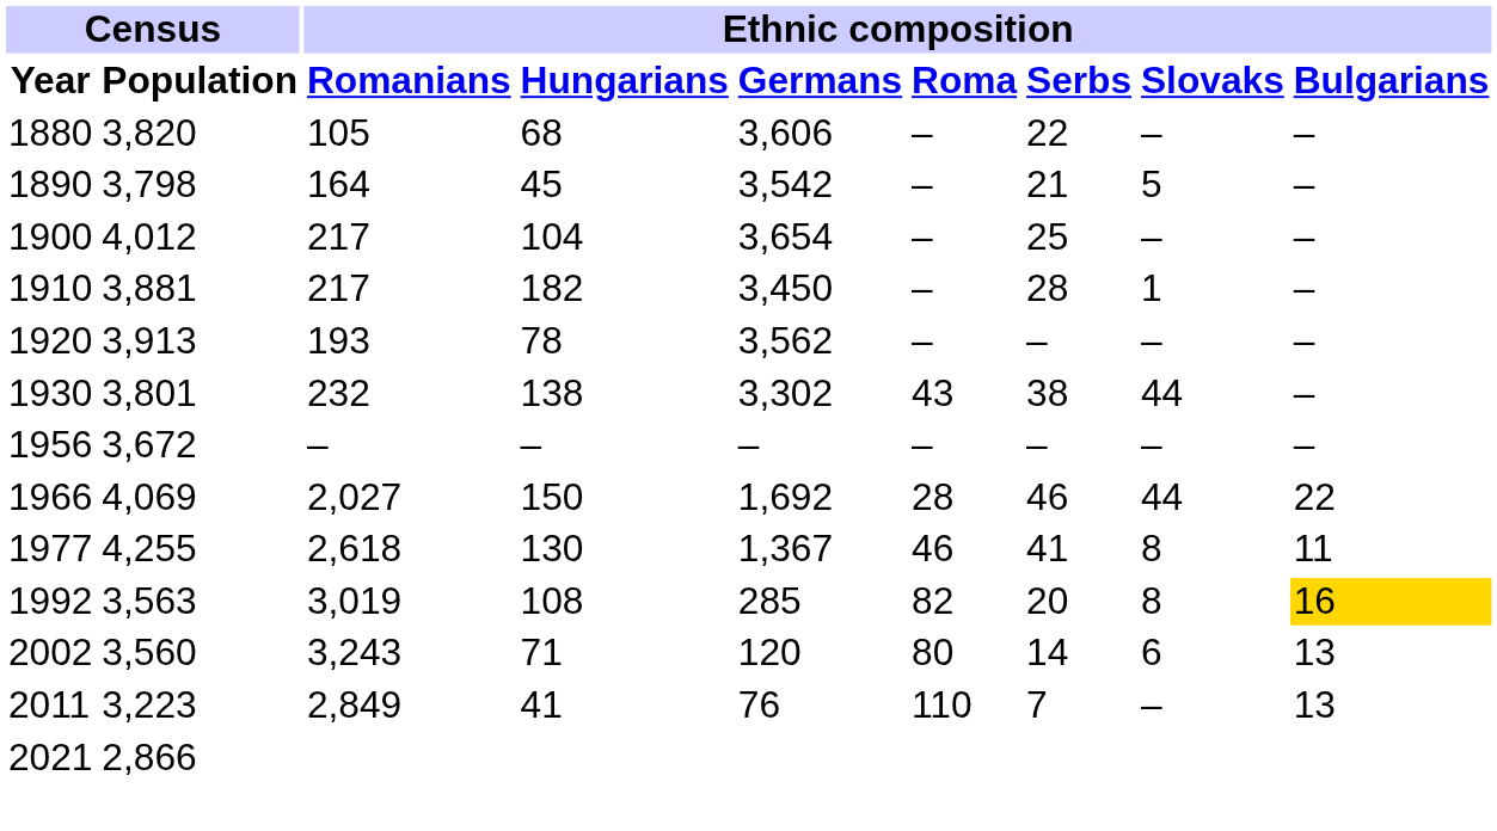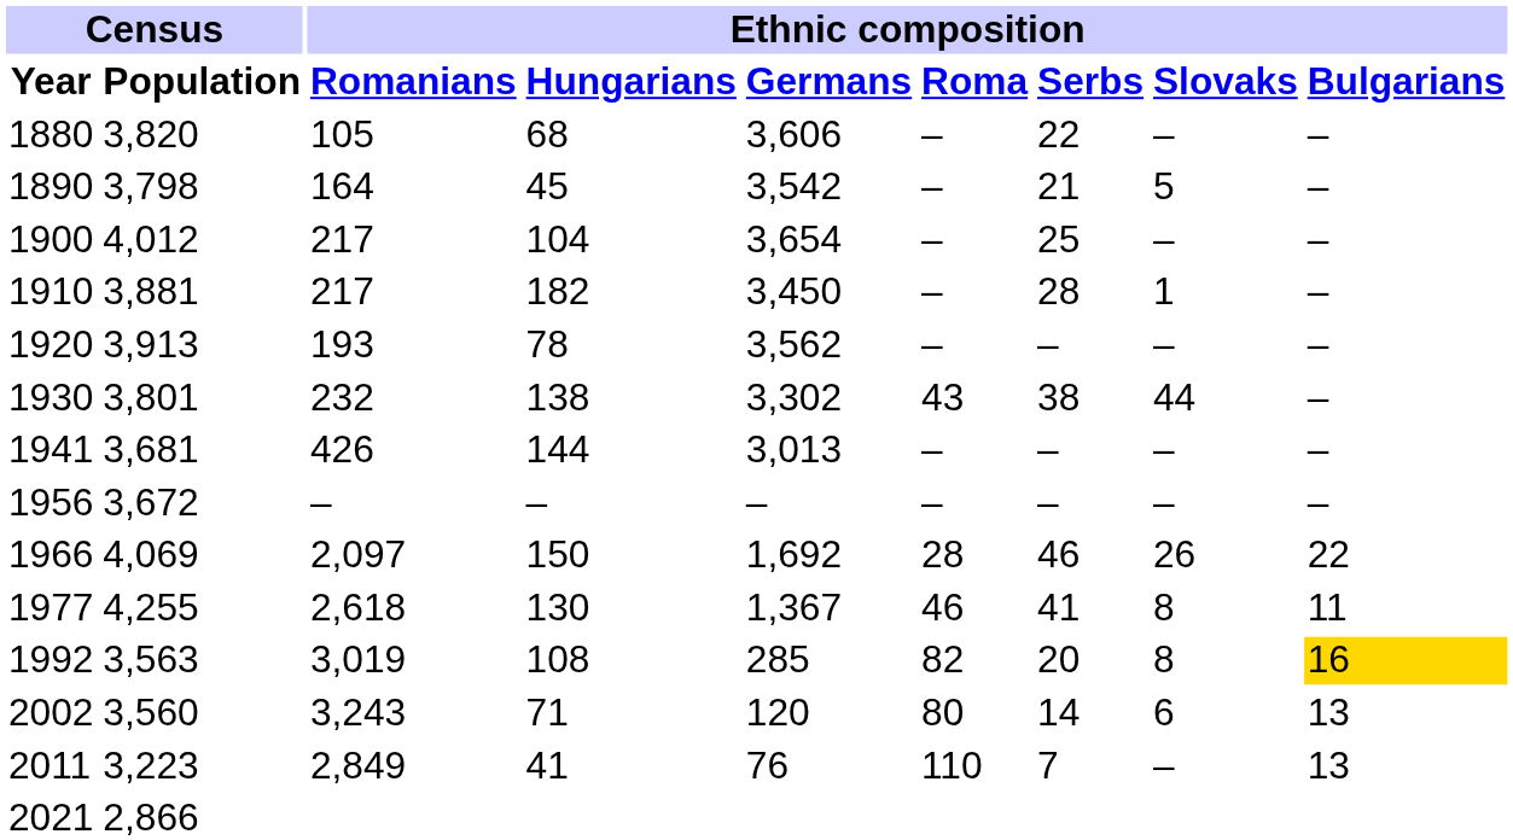 <table class="toccolours">
 <tr>
 <th align="center" colspan="2" style="background:#ccccff;">Census</th>
 <th align="center" colspan="7" style="background:#ccccff;">Ethnic composition</th>
 </tr>
 <tr>
 <th>Year</th>
 <th>Population</th>
 <th><a href='#'>Romanians</a></th>
 <th><a href='#'>Hungarians</a></th>
 <th><a href='#'>Germans</a></th>
 <th><a href='#'>Roma</a></th>
 <th><a href='#'>Serbs</a></th>
 <th><a href='#'>Slovaks</a></th>
 <th><a href='#'>Bulgarians</a></th>
 </tr>
 <tr>
 <td>1880</td>
 <td>3,820</td>
 <td>105</td>
 <td>68</td>
 <td>3,606</td>
 <td>–</td>
 <td>22</td>
 <td>–</td>
 <td>–</td>
 </tr>
 <tr>
 <td>1890</td>
 <td>3,798</td>
 <td>164</td>
 <td>45</td>
 <td>3,542</td>
 <td>–</td>
 <td>21</td>
 <td>5</td>
 <td>–</td>
 </tr>
 <tr>
 <td>1900</td>
 <td>4,012</td>
 <td>217</td>
 <td>104</td>
 <td>3,654</td>
 <td>–</td>
 <td>25</td>
 <td>–</td>
 <td>–</td>
 </tr>
 <tr>
 <td>1910</td>
 <td>3,881</td>
 <td>217</td>
 <td>182</td>
 <td>3,450</td>
 <td>–</td>
 <td>28</td>
 <td>1</td>
 <td>–</td>
 </tr>
 <tr>
 <td>1920</td>
 <td>3,913</td>
 <td>193</td>
 <td>78</td>
 <td>3,562</td>
 <td>–</td>
 <td>–</td>
 <td>–</td>
 <td>–</td>
 </tr>
 <tr>
 <td>1930</td>
 <td>3,801</td>
 <td>232</td>
 <td>138</td>
 <td>3,302</td>
 <td>43</td>
 <td>38</td>
 <td>44</td>
 <td>–</td>
 </tr>
 <tr>
+<td>1941</td>
+<td>3,681</td>
+<td>426</td>
+<td>144</td>
+<td>3,013</td>
+<td>–</td>
+<td>–</td>
+<td>–</td>
+<td>–</td>
+</tr>
+<tr>
 <td>1956</td>
 <td>3,672</td>
 <td>–</td>
 <td>–</td>
 <td>–</td>
 <td>–</td>
 <td>–</td>
 <td>–</td>
 <td>–</td>
 </tr>
 <tr>
 <td>1966</td>
 <td>4,069</td>
-<td>2,027</td>
+<td>2,097</td>
 <td>150</td>
 <td>1,692</td>
 <td>28</td>
 <td>46</td>
-<td>44</td>
+<td>26</td>
 <td>22</td>
 </tr>
 <tr>
 <td>1977</td>
 <td>4,255</td>
 <td>2,618</td>
 <td>130</td>
 <td>1,367</td>
 <td>46</td>
 <td>41</td>
 <td>8</td>
 <td>11</td>
 </tr>
 <tr>
 <td>1992</td>
 <td>3,563</td>
 <td>3,019</td>
 <td>108</td>
 <td>285</td>
 <td>82</td>
 <td>20</td>
 <td>8</td>
 <td style="background: gold;">16</td>
 </tr>
 <tr>
 <td>2002</td>
 <td>3,560</td>
 <td>3,243</td>
 <td>71</td>
 <td>120</td>
 <td>80</td>
 <td>14</td>
 <td>6</td>
 <td>13</td>
 </tr>
 <tr>
 <td>2011</td>
 <td>3,223</td>
 <td>2,849</td>
 <td>41</td>
 <td>76</td>
 <td>110</td>
 <td>7</td>
 <td>–</td>
 <td>13</td>
 </tr>
 <tr>
 <td>2021</td>
 <td>2,866</td>
 </tr>
 </table>
